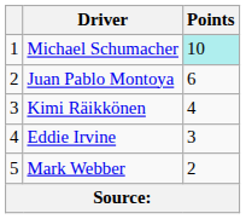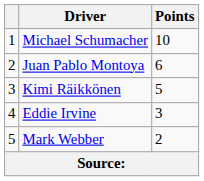 <table class="wikitable" style="font-size: 85%;">
 <tr>
 <th scope="col"></th>
 <th scope="col">Driver</th>
 <th scope="col">Points</th>
 </tr>
 <tr>
 <td align="center">1</td>
 <td> <a href='#'>Michael Schumacher</a></td>
-<td style="background: paleturquoise;">10</td>
+<td>10</td>
 </tr>
 <tr>
 <td align="center">2</td>
 <td> <a href='#'>Juan Pablo Montoya</a></td>
 <td>6</td>
 </tr>
 <tr>
 <td align="center">3</td>
 <td> <a href='#'>Kimi Räikkönen</a></td>
-<td>4</td>
+<td>5</td>
 </tr>
 <tr>
 <td align="center">4</td>
 <td> <a href='#'>Eddie Irvine</a></td>
 <td>3</td>
 </tr>
 <tr>
 <td align="center">5</td>
 <td> <a href='#'>Mark Webber</a></td>
 <td>2</td>
 </tr>
 <tr>
 <th colspan=3>Source:</th>
 </tr>
 </table>
